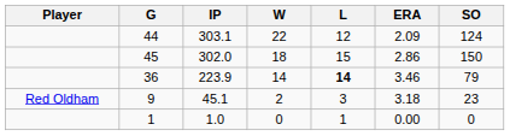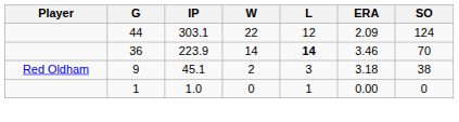 <table class="wikitable sortable">
 <tr>
 <th bgcolor="#DDDDFF" width="16%">Player</th>
 <th bgcolor="#DDDDFF" width="9%">G</th>
 <th bgcolor="#DDDDFF" width="9%">IP</th>
 <th bgcolor="#DDDDFF" width="9%">W</th>
 <th bgcolor="#DDDDFF" width="9%">L</th>
 <th bgcolor="#DDDDFF" width="9%">ERA</th>
 <th bgcolor="#DDDDFF" width="9%">SO</th>
 </tr>
 <tr align="center">
 <td></td>
 <td>44</td>
 <td>303.1</td>
 <td>22</td>
 <td>12</td>
 <td>2.09</td>
 <td>124</td>
 </tr>
 <tr align="center">
 <td></td>
-<td>45</td>
-<td>302.0</td>
-<td>18</td>
-<td>15</td>
-<td>2.86</td>
-<td>150</td>
-</tr>
-<tr align="center">
-<td></td>
 <td>36</td>
 <td>223.9</td>
 <td>14</td>
 <td><strong>14</strong></td>
 <td>3.46</td>
-<td>79</td>
+<td>70</td>
 </tr>
 <tr align="center">
 <td><a href='#'>Red Oldham</a></td>
 <td>9</td>
 <td>45.1</td>
 <td>2</td>
 <td>3</td>
 <td>3.18</td>
-<td>23</td>
+<td>38</td>
 </tr>
 <tr align=center>
 <td></td>
 <td>1</td>
 <td>1.0</td>
 <td>0</td>
 <td>1</td>
 <td>0.00</td>
 <td>0</td>
 </tr>
 </table>
